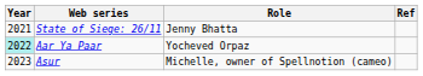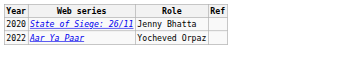 <table class="wikitable sortable plainrowheaders">
 <tr style="text-align:center;">
 <th>Year</th>
 <th>Web series</th>
 <th>Role</th>
 <th>Ref</th>
 </tr>
 <tr>
-<td>2021</td>
+<td>2020</td>
 <td><em><a href='#'>State of Siege: 26/11</a></em></td>
 <td>Jenny Bhatta</td>
 <td></td>
 </tr>
 <tr>
-<td style="background: paleturquoise;">2022</td>
+<td>2022</td>
 <td><em><a href='#'>Aar Ya Paar</a></em></td>
 <td>Yocheved Orpaz</td>
 <td></td>
 </tr>
-<tr>
-<td>2023</td>
-<td><em><a href='#'>Asur</a></em></td>
-<td>Michelle, owner of Spellnotion (cameo)</td>
-<td></td>
-</tr>
 </table>
